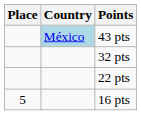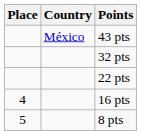 <table class=wikitable>
 <tr>
 <th>Place</th>
 <th>Country</th>
 <th>Points</th>
 </tr>
 <tr>
 <td align=center></td>
-<td style="background: lightblue;"> <a href='#'>México</a></td>
+<td> <a href='#'>México</a></td>
 <td>43 pts</td>
 </tr>
 <tr>
 <td align=center></td>
 <td></td>
 <td>32 pts</td>
 </tr>
 <tr>
 <td align=center></td>
 <td></td>
 <td>22 pts</td>
 </tr>
 <tr>
-<td align=center>5</td>
+<td align=center>4</td>
 <td></td>
 <td>16 pts</td>
 </tr>
+<tr>
+<td align=center>5</td>
+<td></td>
+<td>8 pts</td>
+</tr>
 </table>
